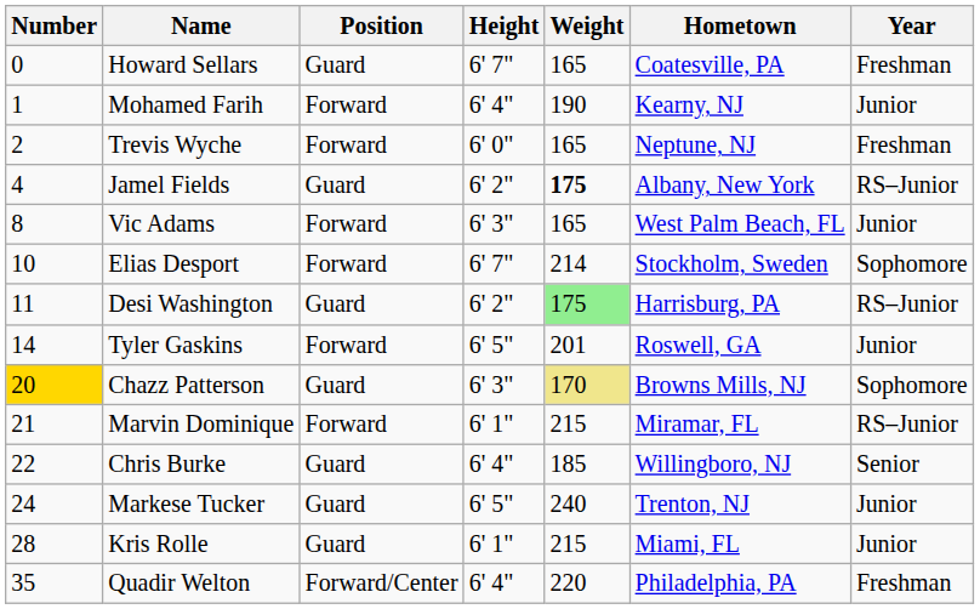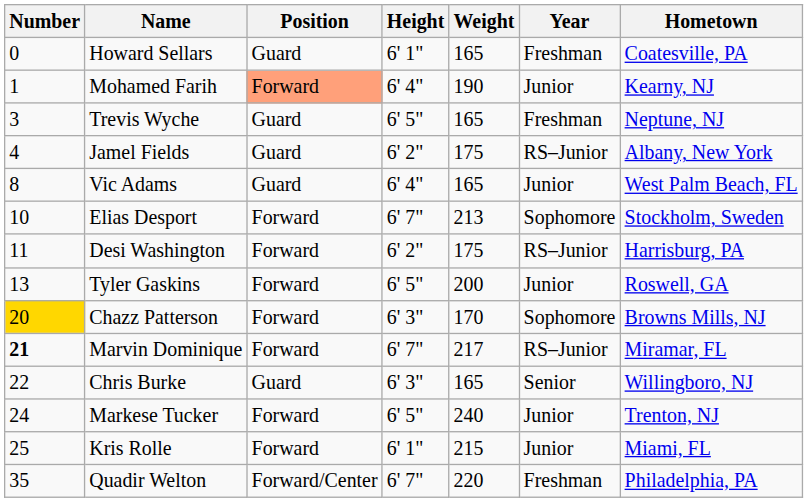 <table class="wikitable sortable" style="font-size: 95%;">
 <tr>
 <th>Number</th>
 <th>Name</th>
 <th>Position</th>
 <th>Height</th>
 <th>Weight</th>
+<th>Year</th>
 <th>Hometown</th>
-<th>Year</th>
 </tr>
 <tr>
 <td>0</td>
 <td>Howard Sellars</td>
 <td>Guard</td>
-<td>6' 7"</td>
+<td>6' 1"</td>
 <td>165</td>
+<td>Freshman</td>
 <td><a href='#'>Coatesville, PA</a></td>
-<td>Freshman</td>
 </tr>
 <tr>
 <td>1</td>
 <td>Mohamed Farih</td>
-<td>Forward</td>
+<td style="background: lightsalmon;">Forward</td>
 <td>6' 4"</td>
 <td>190</td>
+<td>Junior</td>
 <td><a href='#'>Kearny, NJ</a></td>
-<td>Junior</td>
 </tr>
 <tr>
-<td>2</td>
+<td>3</td>
 <td>Trevis Wyche</td>
-<td>Forward</td>
-<td>6' 0"</td>
+<td>Guard</td>
+<td>6' 5"</td>
 <td>165</td>
+<td>Freshman</td>
 <td><a href='#'>Neptune, NJ</a></td>
-<td>Freshman</td>
 </tr>
 <tr>
 <td>4</td>
 <td>Jamel Fields</td>
 <td>Guard</td>
 <td>6' 2"</td>
-<td><strong>175</strong></td>
+<td>175</td>
+<td>RS–Junior</td>
 <td><a href='#'>Albany, New York</a></td>
-<td>RS–Junior</td>
 </tr>
 <tr>
 <td>8</td>
 <td>Vic Adams</td>
-<td>Forward</td>
-<td>6' 3"</td>
+<td>Guard</td>
+<td>6' 4"</td>
 <td>165</td>
+<td>Junior</td>
 <td><a href='#'>West Palm Beach, FL</a></td>
-<td>Junior</td>
 </tr>
 <tr>
 <td>10</td>
 <td>Elias Desport</td>
 <td>Forward</td>
 <td>6' 7"</td>
-<td>214</td>
+<td>213</td>
+<td>Sophomore</td>
 <td><a href='#'>Stockholm, Sweden</a></td>
-<td>Sophomore</td>
 </tr>
 <tr>
 <td>11</td>
 <td>Desi Washington</td>
-<td>Guard</td>
+<td>Forward</td>
 <td>6' 2"</td>
-<td style="background: lightgreen;">175</td>
+<td>175</td>
+<td>RS–Junior</td>
 <td><a href='#'>Harrisburg, PA</a></td>
-<td>RS–Junior</td>
 </tr>
 <tr>
-<td>14</td>
+<td>13</td>
 <td>Tyler Gaskins</td>
 <td>Forward</td>
 <td>6' 5"</td>
-<td>201</td>
+<td>200</td>
+<td>Junior</td>
 <td><a href='#'>Roswell, GA</a></td>
-<td>Junior</td>
 </tr>
 <tr>
 <td style="background: gold;">20</td>
 <td>Chazz Patterson</td>
-<td>Guard</td>
+<td>Forward</td>
 <td>6' 3"</td>
-<td style="background: khaki;">170</td>
+<td>170</td>
+<td>Sophomore</td>
 <td><a href='#'>Browns Mills, NJ</a></td>
-<td>Sophomore</td>
 </tr>
 <tr>
-<td>21</td>
+<td><strong>21</strong></td>
 <td>Marvin Dominique</td>
 <td>Forward</td>
-<td>6' 1"</td>
-<td>215</td>
+<td>6' 7"</td>
+<td>217</td>
+<td>RS–Junior</td>
 <td><a href='#'>Miramar, FL</a></td>
-<td>RS–Junior</td>
 </tr>
 <tr>
 <td>22</td>
 <td>Chris Burke</td>
 <td>Guard</td>
-<td>6' 4"</td>
-<td>185</td>
+<td>6' 3"</td>
+<td>165</td>
+<td>Senior</td>
 <td><a href='#'>Willingboro, NJ</a></td>
-<td>Senior</td>
 </tr>
 <tr>
 <td>24</td>
 <td>Markese Tucker</td>
-<td>Guard</td>
+<td>Forward</td>
 <td>6' 5"</td>
 <td>240</td>
+<td>Junior</td>
 <td><a href='#'>Trenton, NJ</a></td>
-<td>Junior</td>
 </tr>
 <tr>
-<td>28</td>
+<td>25</td>
 <td>Kris Rolle</td>
-<td>Guard</td>
+<td>Forward</td>
 <td>6' 1"</td>
 <td>215</td>
+<td>Junior</td>
 <td><a href='#'>Miami, FL</a></td>
-<td>Junior</td>
 </tr>
 <tr>
 <td>35</td>
 <td>Quadir Welton</td>
 <td>Forward/Center</td>
-<td>6' 4"</td>
+<td>6' 7"</td>
 <td>220</td>
+<td>Freshman</td>
 <td><a href='#'>Philadelphia, PA</a></td>
-<td>Freshman</td>
 </tr>
 </table>
